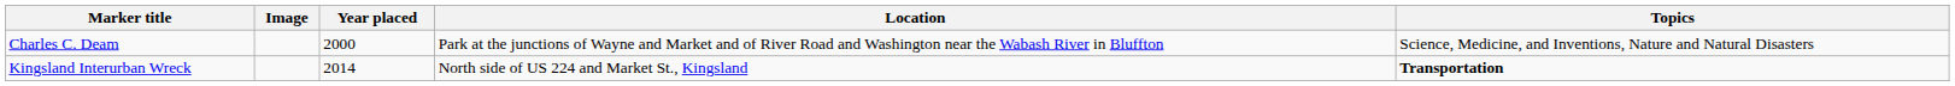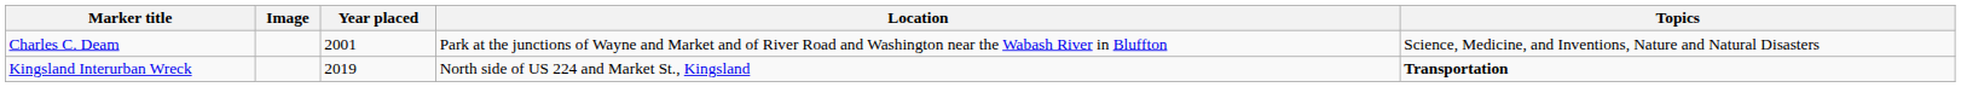 <table class="wikitable sortable" style="width:98%">
 <tr>
 <th>Marker title</th>
 <th class="unsortable">Image</th>
 <th>Year placed</th>
 <th>Location</th>
 <th>Topics</th>
 </tr>
 <tr>
 <td><a href='#'>Charles C. Deam</a></td>
 <td></td>
-<td>2000</td>
+<td>2001</td>
 <td>Park at the junctions of Wayne and Market and of River Road and Washington near the <a href='#'>Wabash River</a> in <a href='#'>Bluffton</a><br><small></small></td>
 <td>Science, Medicine, and Inventions, Nature and Natural Disasters</td>
 </tr>
 <tr>
 <td><a href='#'>Kingsland Interurban Wreck</a></td>
 <td></td>
-<td>2014</td>
+<td>2019</td>
 <td>North side of US 224 and Market St., <a href='#'>Kingsland</a><br><small></small></td>
 <td><strong>Transportation</strong></td>
 </tr>
 </table>
